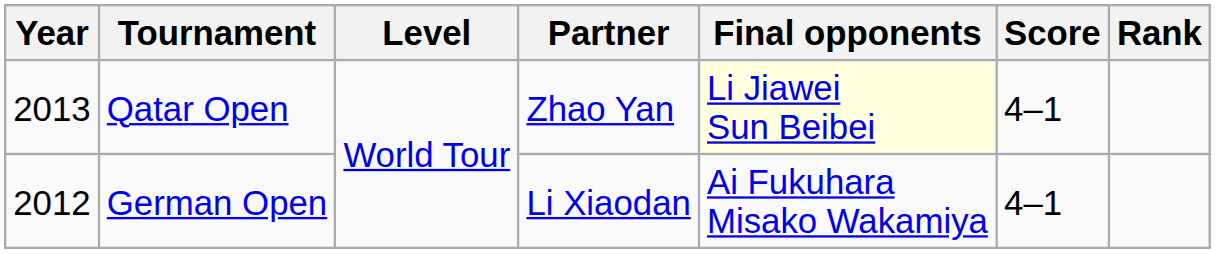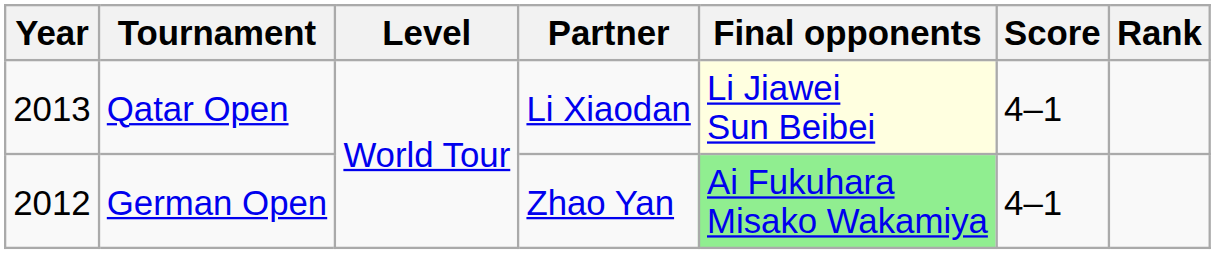 <table class="sortable wikitable" style="font-size: 95%;">
 <tr>
 <th>Year</th>
 <th>Tournament</th>
 <th>Level</th>
 <th>Partner</th>
 <th>Final opponents</th>
 <th>Score</th>
 <th>Rank</th>
 </tr>
 <tr>
 <td>2013</td>
 <td><a href='#'>Qatar Open</a></td>
 <td rowspan=2><a href='#'>World Tour</a></td>
-<td><a href='#'>Zhao Yan</a></td>
+<td><a href='#'>Li Xiaodan</a></td>
 <td style="background: lightyellow;"><a href='#'>Li Jiawei</a><br><a href='#'>Sun Beibei</a></td>
 <td>4–1</td>
 <td></td>
 </tr>
 <tr>
 <td>2012</td>
 <td><a href='#'>German Open</a></td>
-<td><a href='#'>Li Xiaodan</a></td>
-<td><a href='#'>Ai Fukuhara</a><br><a href='#'>Misako Wakamiya</a></td>
+<td><a href='#'>Zhao Yan</a></td>
+<td style="background: lightgreen;"><a href='#'>Ai Fukuhara</a><br><a href='#'>Misako Wakamiya</a></td>
 <td>4–1</td>
 <td></td>
 </tr>
 </table>
